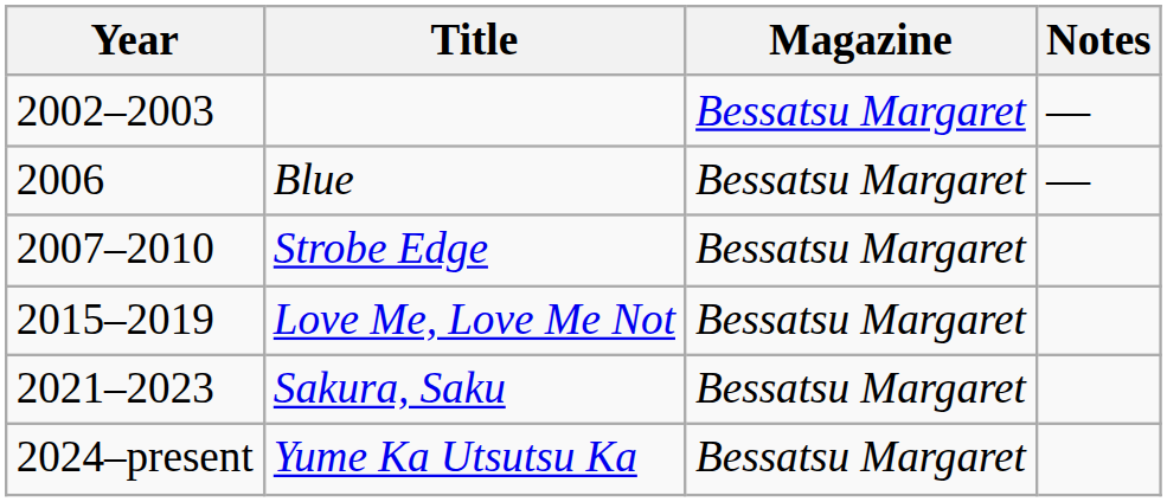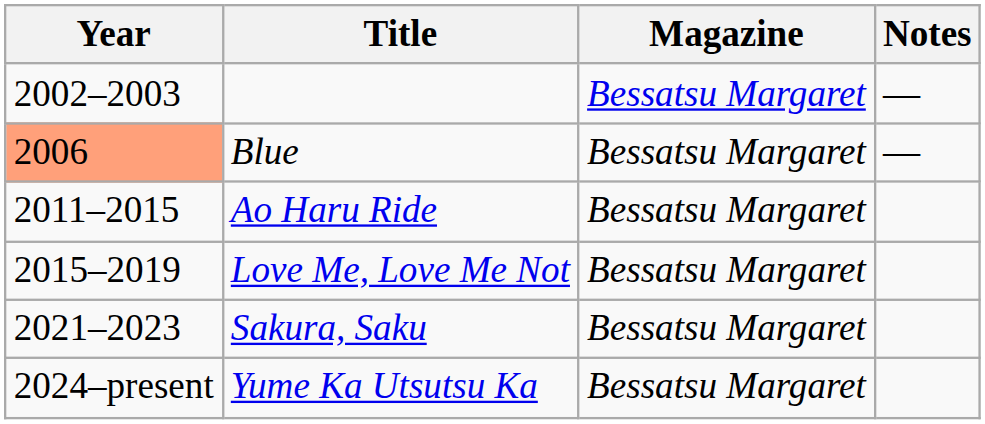 <table class="wikitable">
 <tr>
 <th>Year</th>
 <th>Title</th>
 <th>Magazine</th>
 <th>Notes</th>
 </tr>
 <tr>
 <td>2002–2003</td>
 <td></td>
 <td><em><a href='#'>Bessatsu Margaret</a></em></td>
 <td>—</td>
 </tr>
 <tr>
-<td>2006</td>
+<td style="background: lightsalmon;">2006</td>
 <td><em>Blue</em></td>
 <td><em>Bessatsu Margaret</em></td>
 <td>—</td>
 </tr>
 <tr>
-<td>2007–2010</td>
-<td><em><a href='#'>Strobe Edge</a></em><br></td>
+<td>2011–2015</td>
+<td><em><a href='#'>Ao Haru Ride</a></em><br></td>
 <td><em>Bessatsu Margaret</em></td>
 <td></td>
 </tr>
 <tr>
 <td>2015–2019</td>
 <td><em><a href='#'>Love Me, Love Me Not</a></em><br></td>
 <td><em>Bessatsu Margaret</em></td>
 <td></td>
 </tr>
 <tr>
 <td>2021–2023</td>
 <td><em><a href='#'>Sakura, Saku</a></em><br></td>
 <td><em>Bessatsu Margaret</em></td>
 <td></td>
 </tr>
 <tr>
 <td>2024–present</td>
 <td><em><a href='#'>Yume Ka Utsutsu Ka</a></em><br></td>
 <td><em>Bessatsu Margaret</em></td>
 <td></td>
 </tr>
 </table>
